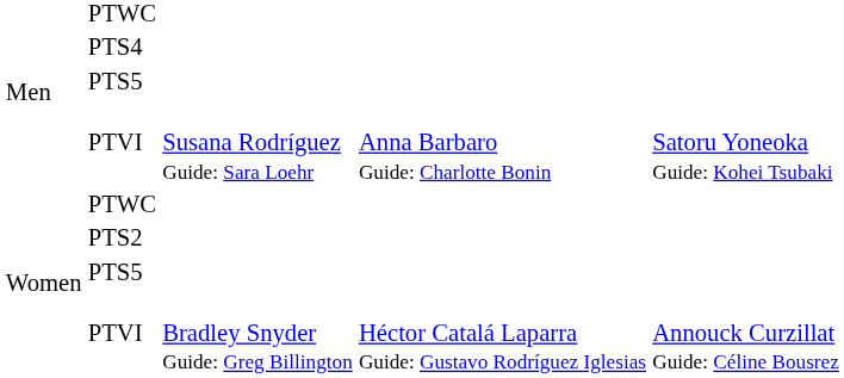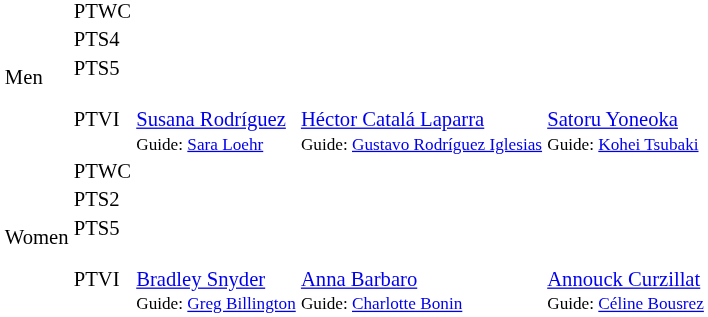 <table>
 <tr>
 <td rowspan=4>Men</td>
 <td>PTWC<br></td>
 <td></td>
 <td></td>
 <td></td>
 </tr>
 <tr>
 <td>PTS4<br></td>
 <td></td>
 <td></td>
 <td></td>
 </tr>
 <tr>
 <td>PTS5<br></td>
 <td></td>
 <td></td>
 <td></td>
 </tr>
 <tr>
 <td>PTVI<br></td>
 <td><br><a href='#'>Susana Rodríguez</a><br><small>Guide: <a href='#'>Sara Loehr</a></small></td>
-<td><br><a href='#'>Anna Barbaro</a><br><small>Guide: <a href='#'>Charlotte Bonin</a></small></td>
+<td nowrap><br><a href='#'>Héctor Catalá Laparra</a><br><small>Guide: <a href='#'>Gustavo Rodríguez Iglesias</a></small></td>
 <td><br><a href='#'>Satoru Yoneoka</a><br><small>Guide: <a href='#'>Kohei Tsubaki</a></small></td>
 </tr>
 <tr>
 <td rowspan=4>Women</td>
 <td>PTWC<br></td>
 <td></td>
 <td></td>
 <td></td>
 </tr>
 <tr>
 <td>PTS2<br></td>
 <td></td>
 <td></td>
 <td></td>
 </tr>
 <tr>
 <td>PTS5<br></td>
 <td></td>
 <td></td>
 <td></td>
 </tr>
 <tr>
 <td>PTVI<br></td>
 <td><br><a href='#'>Bradley Snyder</a><br><small>Guide: <a href='#'>Greg Billington</a></small></td>
-<td nowrap><br><a href='#'>Héctor Catalá Laparra</a><br><small>Guide: <a href='#'>Gustavo Rodríguez Iglesias</a></small></td>
+<td><br><a href='#'>Anna Barbaro</a><br><small>Guide: <a href='#'>Charlotte Bonin</a></small></td>
 <td><br><a href='#'>Annouck Curzillat</a><br><small>Guide: <a href='#'>Céline Bousrez</a></small></td>
 </tr>
 </table>
